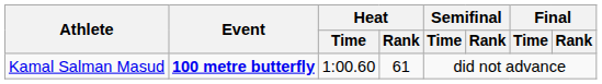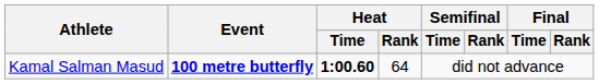 <table class=wikitable style=font-size:90%;text-align:center>
 <tr>
 <th rowspan=2>Athlete</th>
 <th rowspan=2>Event</th>
 <th colspan=2>Heat</th>
 <th colspan=2>Semifinal</th>
 <th colspan=2>Final</th>
 </tr>
 <tr style=font-size:95%>
 <th>Time</th>
 <th>Rank</th>
 <th>Time</th>
 <th>Rank</th>
 <th>Time</th>
 <th>Rank</th>
 </tr>
 <tr>
 <td align=left><a href='#'>Kamal Salman Masud</a></td>
 <td align=left><strong><a href='#'>100 metre butterfly</a></strong></td>
-<td>1:00.60</td>
-<td>61</td>
+<td><strong>1:00.60</strong></td>
+<td>64</td>
 <td colspan=4>did not advance</td>
 </tr>
 </table>
